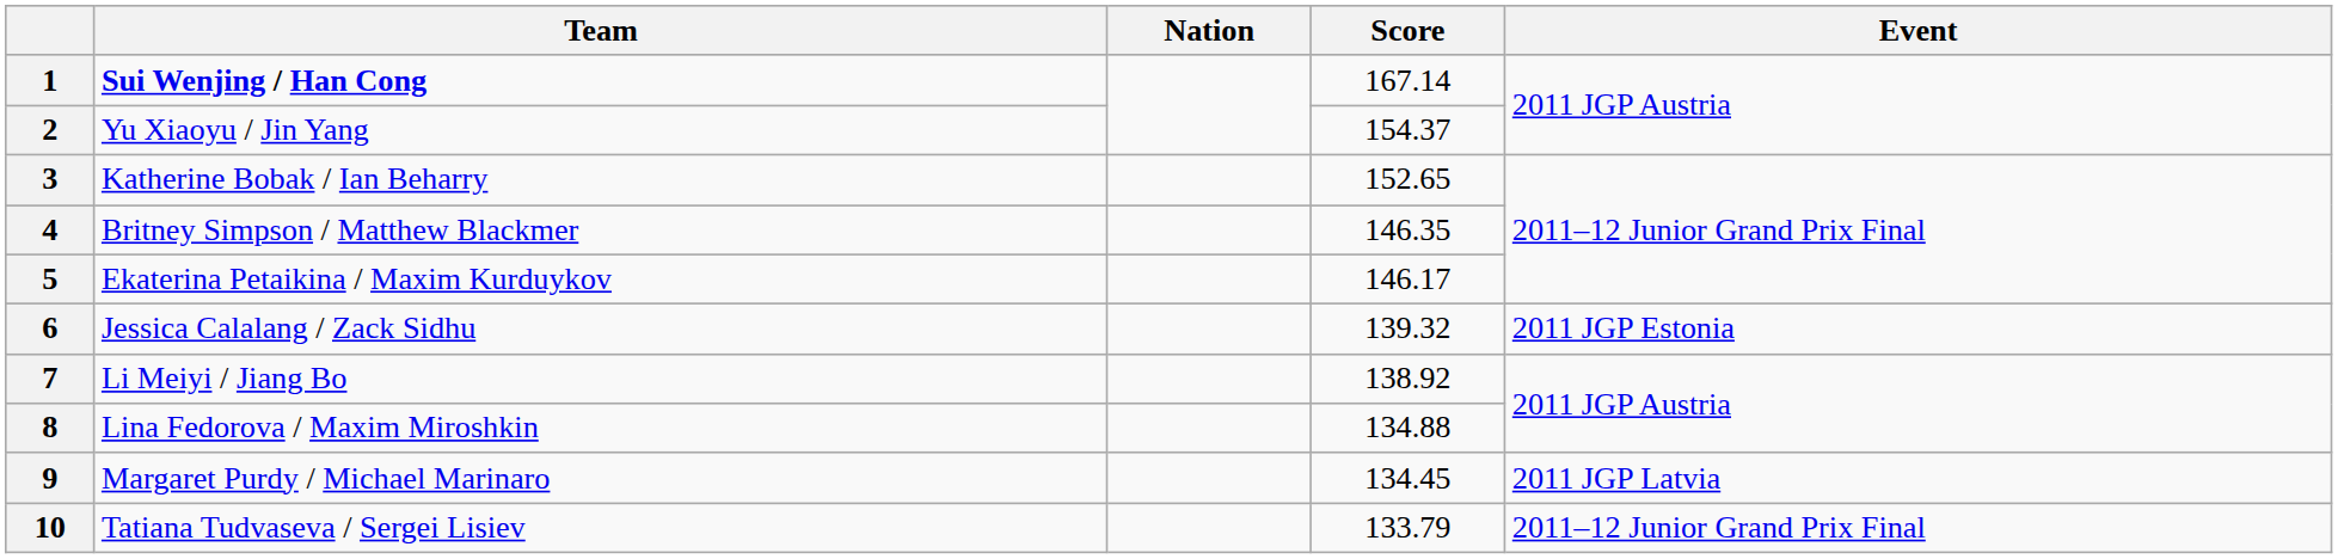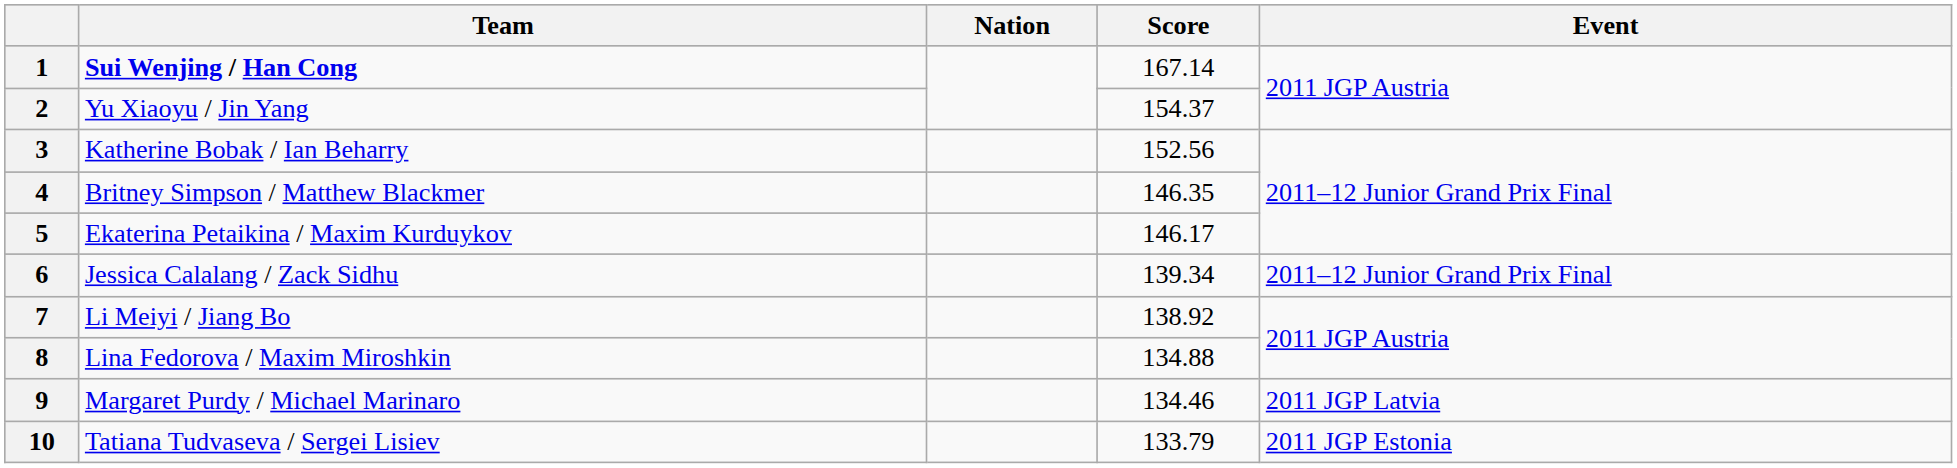 <table class="wikitable sortable" style="text-align:left; width:75%">
 <tr>
 <th scope="col"></th>
 <th scope="col">Team</th>
 <th scope="col">Nation</th>
 <th scope="col">Score</th>
 <th scope="col">Event</th>
 </tr>
 <tr>
 <th scope="row">1</th>
 <td><strong><a href='#'>Sui Wenjing</a> / <a href='#'>Han Cong</a></strong></td>
 <td rowspan="2"></td>
 <td align="center">167.14</td>
 <td rowspan="2"><a href='#'>2011 JGP Austria</a></td>
 </tr>
 <tr>
 <th scope="row">2</th>
 <td><a href='#'>Yu Xiaoyu</a> / <a href='#'>Jin Yang</a></td>
 <td align="center">154.37</td>
 </tr>
 <tr>
 <th scope="row">3</th>
 <td><a href='#'>Katherine Bobak</a> / <a href='#'>Ian Beharry</a></td>
 <td></td>
-<td align="center">152.65</td>
+<td align="center">152.56</td>
 <td rowspan="3"><a href='#'>2011–12 Junior Grand Prix Final</a></td>
 </tr>
 <tr>
 <th scope="row">4</th>
 <td><a href='#'>Britney Simpson</a> / <a href='#'>Matthew Blackmer</a></td>
 <td></td>
 <td align="center">146.35</td>
 </tr>
 <tr>
 <th scope="row">5</th>
 <td><a href='#'>Ekaterina Petaikina</a> / <a href='#'>Maxim Kurduykov</a></td>
 <td></td>
 <td align="center">146.17</td>
 </tr>
 <tr>
 <th scope="row">6</th>
 <td><a href='#'>Jessica Calalang</a> / <a href='#'>Zack Sidhu</a></td>
 <td></td>
-<td align="center">139.32</td>
-<td><a href='#'>2011 JGP Estonia</a></td>
+<td align="center">139.34</td>
+<td><a href='#'>2011–12 Junior Grand Prix Final</a></td>
 </tr>
 <tr>
 <th scope="row">7</th>
 <td><a href='#'>Li Meiyi</a> / <a href='#'>Jiang Bo</a></td>
 <td></td>
 <td align="center">138.92</td>
 <td rowspan="2"><a href='#'>2011 JGP Austria</a></td>
 </tr>
 <tr>
 <th scope="row">8</th>
 <td><a href='#'>Lina Fedorova</a> / <a href='#'>Maxim Miroshkin</a></td>
 <td></td>
 <td align="center">134.88</td>
 </tr>
 <tr>
 <th scope="row">9</th>
 <td><a href='#'>Margaret Purdy</a> / <a href='#'>Michael Marinaro</a></td>
 <td></td>
-<td align="center">134.45</td>
+<td align="center">134.46</td>
 <td><a href='#'>2011 JGP Latvia</a></td>
 </tr>
 <tr>
 <th scope="row">10</th>
 <td><a href='#'>Tatiana Tudvaseva</a> / <a href='#'>Sergei Lisiev</a></td>
 <td></td>
 <td align="center">133.79</td>
-<td><a href='#'>2011–12 Junior Grand Prix Final</a></td>
+<td><a href='#'>2011 JGP Estonia</a></td>
 </tr>
 </table>
